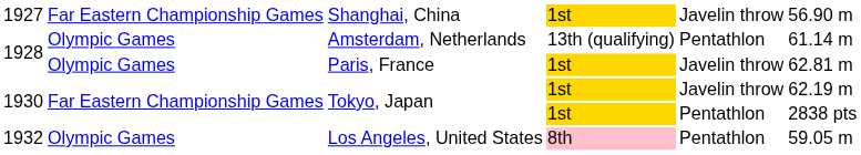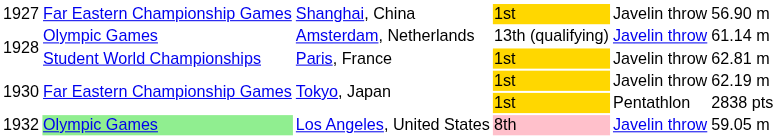 <table>
 <tr>
 <td>1927</td>
 <td><a href='#'>Far Eastern Championship Games</a></td>
 <td><a href='#'>Shanghai</a>, China</td>
 <td bgcolor=gold>1st</td>
 <td>Javelin throw</td>
 <td>56.90 m </td>
 </tr>
 <tr>
 <td rowspan=2>1928</td>
 <td><a href='#'>Olympic Games</a></td>
 <td><a href='#'>Amsterdam</a>, Netherlands</td>
 <td>13th (qualifying)</td>
-<td>Pentathlon</td>
+<td><a href='#'>Javelin throw</a></td>
 <td>61.14 m</td>
 </tr>
 <tr>
-<td><a href='#'>Olympic Games</a></td>
+<td><a href='#'>Student World Championships</a></td>
 <td><a href='#'>Paris</a>, France</td>
 <td bgcolor=gold>1st</td>
 <td>Javelin throw</td>
 <td>62.81 m </td>
 </tr>
 <tr>
 <td rowspan=2>1930</td>
 <td rowspan=2><a href='#'>Far Eastern Championship Games</a></td>
 <td rowspan=2><a href='#'>Tokyo</a>, Japan</td>
 <td bgcolor=gold>1st</td>
 <td>Javelin throw</td>
 <td>62.19 m </td>
 </tr>
 <tr>
 <td bgcolor=gold>1st</td>
 <td>Pentathlon</td>
 <td>2838 pts</td>
 </tr>
 <tr>
 <td>1932</td>
-<td><a href='#'>Olympic Games</a></td>
+<td style="background: lightgreen;"><a href='#'>Olympic Games</a></td>
 <td><a href='#'>Los Angeles</a>, United States</td>
 <td style="background: pink;">8th</td>
-<td>Pentathlon</td>
+<td><a href='#'>Javelin throw</a></td>
 <td>59.05 m</td>
 </tr>
 </table>
